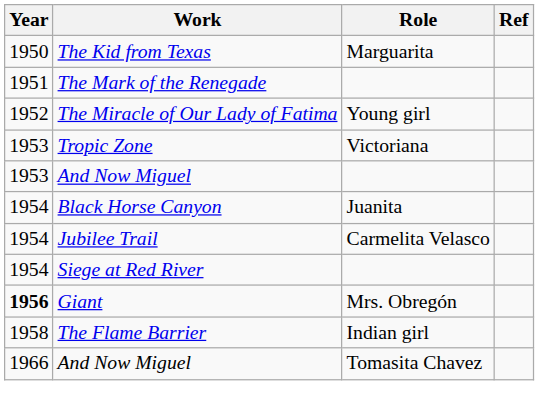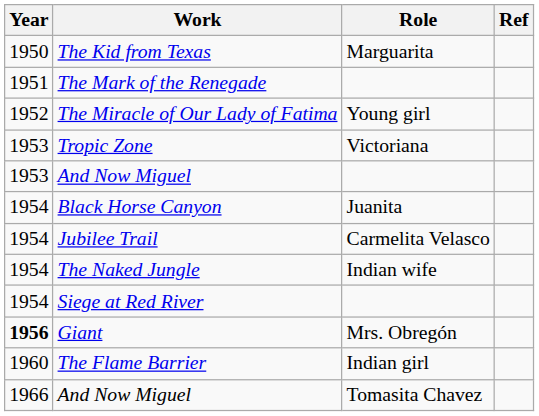 <table class="wikitable">
 <tr>
 <th>Year</th>
 <th>Work</th>
 <th>Role</th>
 <th>Ref</th>
 </tr>
 <tr>
 <td>1950</td>
 <td><em><a href='#'>The Kid from Texas</a></em></td>
 <td>Marguarita</td>
 <td></td>
 </tr>
 <tr>
 <td>1951</td>
 <td><em><a href='#'>The Mark of the Renegade</a></em></td>
 <td></td>
 <td></td>
 </tr>
 <tr>
 <td>1952</td>
 <td><em><a href='#'>The Miracle of Our Lady of Fatima</a></em></td>
 <td>Young girl</td>
 <td></td>
 </tr>
 <tr>
 <td>1953</td>
 <td><em><a href='#'>Tropic Zone</a></em></td>
 <td>Victoriana</td>
 <td></td>
 </tr>
 <tr>
 <td>1953</td>
 <td><a href='#'><em>And Now Miguel</em></a></td>
 <td></td>
 <td></td>
 </tr>
 <tr>
 <td>1954</td>
 <td><em><a href='#'>Black Horse Canyon</a></em></td>
 <td>Juanita</td>
 <td></td>
 </tr>
 <tr>
 <td>1954</td>
 <td><em><a href='#'>Jubilee Trail</a></em></td>
 <td>Carmelita Velasco</td>
 <td></td>
 </tr>
 <tr>
 <td>1954</td>
+<td><em><a href='#'>The Naked Jungle</a></em></td>
+<td>Indian wife</td>
+<td></td>
+</tr>
+<tr>
+<td>1954</td>
 <td><em><a href='#'>Siege at Red River</a></em></td>
 <td></td>
 <td></td>
 </tr>
 <tr>
 <td><strong>1956</strong></td>
 <td><em><a href='#'>Giant</a></em></td>
 <td>Mrs. Obregón</td>
 <td></td>
 </tr>
 <tr>
-<td>1958</td>
+<td>1960</td>
 <td><em><a href='#'>The Flame Barrier</a></em></td>
 <td>Indian girl</td>
 <td></td>
 </tr>
 <tr>
 <td>1966</td>
 <td><em>And Now Miguel</em></td>
 <td>Tomasita Chavez</td>
 <td></td>
 </tr>
 </table>
